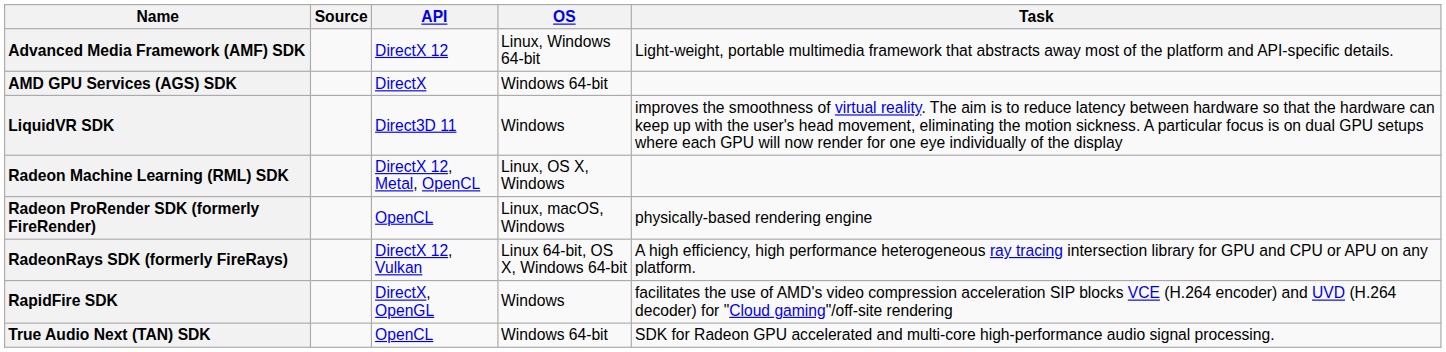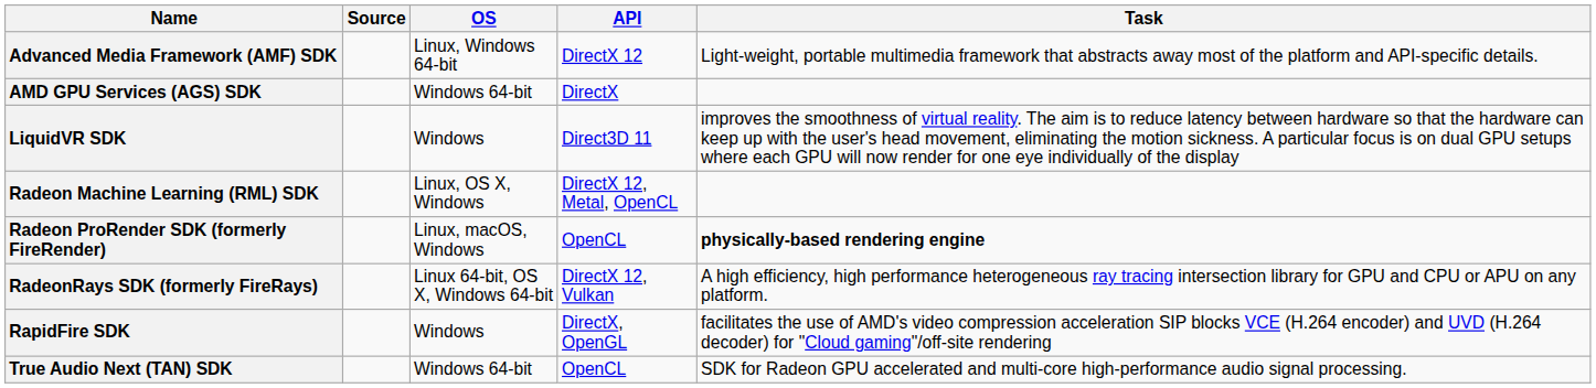 <table class="wikitable" style="font-size:85%; text-align:left">
 <tr>
 <th width="260">Name</th>
 <th>Source</th>
+<th><a href='#'>OS</a></th>
 <th><a href='#'>API</a></th>
-<th><a href='#'>OS</a></th>
 <th>Task</th>
 </tr>
 <tr>
 <th style="text-align:left">Advanced Media Framework (AMF) SDK</th>
 <td></td>
+<td>Linux, Windows 64-bit</td>
 <td><a href='#'>DirectX 12</a></td>
-<td>Linux, Windows 64-bit</td>
 <td>Light-weight, portable multimedia framework that abstracts away most of the platform and API-specific details.</td>
 </tr>
 <tr>
 <th style="text-align:left">AMD GPU Services (AGS) SDK</th>
 <td></td>
+<td>Windows 64-bit</td>
 <td><a href='#'>DirectX</a></td>
-<td>Windows 64-bit</td>
 <td></td>
 </tr>
 <tr>
 <th style="text-align:left">LiquidVR SDK</th>
 <td></td>
+<td>Windows</td>
 <td><a href='#'>Direct3D 11</a></td>
-<td>Windows</td>
 <td>improves the smoothness of <a href='#'>virtual reality</a>. The aim is to reduce latency between hardware so that the hardware can keep up with the user's head movement, eliminating the motion sickness. A particular focus is on dual GPU setups where each GPU will now render for one eye individually of the display</td>
 </tr>
 <tr>
 <th style="text-align:left">Radeon Machine Learning (RML) SDK</th>
 <td></td>
+<td>Linux, OS X, Windows</td>
 <td><a href='#'>DirectX 12</a>, <a href='#'>Metal</a>, <a href='#'>OpenCL</a></td>
-<td>Linux, OS X, Windows</td>
 <td></td>
 </tr>
 <tr>
 <th style="text-align:left">Radeon ProRender SDK (formerly FireRender)</th>
 <td></td>
+<td>Linux, macOS, Windows</td>
 <td><a href='#'>OpenCL</a></td>
-<td>Linux, macOS, Windows</td>
-<td>physically-based rendering engine</td>
+<td><strong>physically-based rendering engine</strong></td>
 </tr>
 <tr>
 <th style="text-align:left">RadeonRays SDK (formerly FireRays)</th>
 <td></td>
+<td>Linux 64-bit, OS X, Windows 64-bit</td>
 <td><a href='#'>DirectX 12</a>, <a href='#'>Vulkan</a></td>
-<td>Linux 64-bit, OS X, Windows 64-bit</td>
 <td>A high efficiency, high performance heterogeneous <a href='#'>ray tracing</a> intersection library for GPU and CPU or APU on any platform.</td>
 </tr>
 <tr>
 <th style="text-align:left">RapidFire SDK</th>
 <td></td>
+<td>Windows</td>
 <td><a href='#'>DirectX</a>, <a href='#'>OpenGL</a></td>
-<td>Windows</td>
 <td>facilitates the use of AMD's video compression acceleration SIP blocks <a href='#'>VCE</a> (H.264 encoder) and <a href='#'>UVD</a> (H.264 decoder) for "<a href='#'>Cloud gaming</a>"/off-site rendering</td>
 </tr>
 <tr>
 <th style="text-align:left">True Audio Next (TAN) SDK</th>
 <td></td>
+<td>Windows 64-bit</td>
 <td><a href='#'>OpenCL</a></td>
-<td>Windows 64-bit</td>
 <td>SDK for Radeon GPU accelerated and multi-core high-performance audio signal processing.</td>
 </tr>
 </table>
